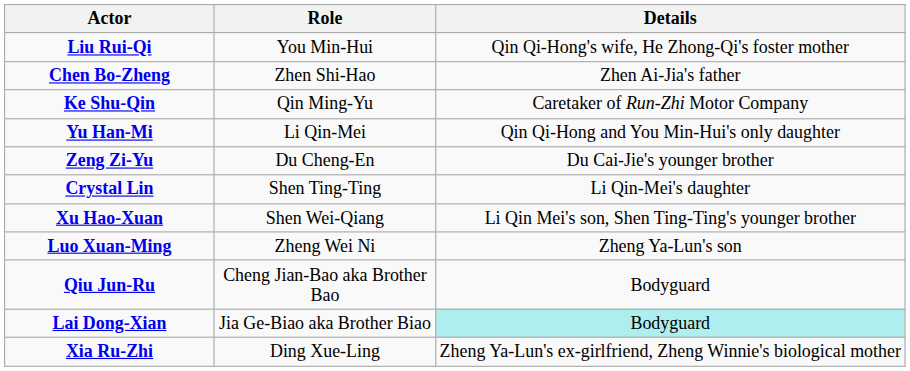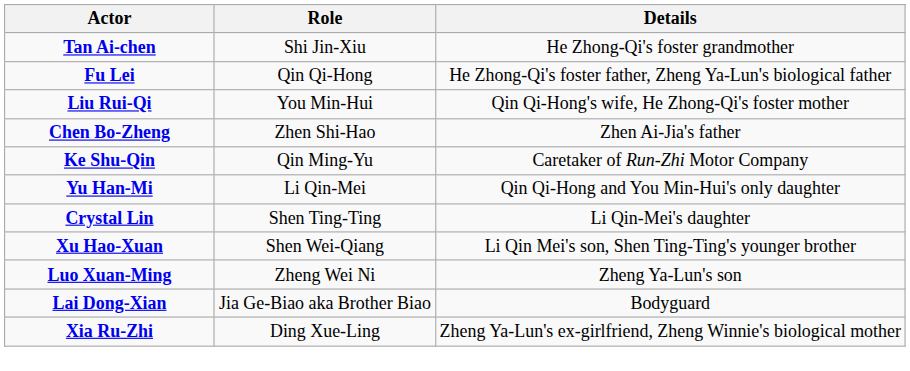 <table class="wikitable" style="text-align:center;">
 <tr>
 <th width=180>Actor</th>
 <th width=190>Role</th>
 <th>Details</th>
+</tr>
+<tr>
+<td><strong><a href='#'>Tan Ai-chen</a></strong></td>
+<td>Shi Jin-Xiu</td>
+<td>He Zhong-Qi's foster grandmother</td>
+</tr>
+<tr>
+<td><strong><a href='#'>Fu Lei</a></strong></td>
+<td>Qin Qi-Hong</td>
+<td>He Zhong-Qi's foster father, Zheng Ya-Lun's biological father</td>
 </tr>
 <tr>
 <td><strong><a href='#'>Liu Rui-Qi</a></strong></td>
 <td>You Min-Hui</td>
 <td>Qin Qi-Hong's wife, He Zhong-Qi's foster mother</td>
 </tr>
 <tr>
 <td><strong><a href='#'>Chen Bo-Zheng</a></strong></td>
 <td>Zhen Shi-Hao</td>
 <td>Zhen Ai-Jia's father</td>
 </tr>
 <tr>
 <td><strong><a href='#'>Ke Shu-Qin</a></strong></td>
 <td>Qin Ming-Yu</td>
 <td>Caretaker of <em>Run-Zhi</em> Motor Company</td>
 </tr>
 <tr>
 <td><strong><a href='#'>Yu Han-Mi</a></strong></td>
 <td>Li Qin-Mei</td>
 <td>Qin Qi-Hong and You Min-Hui's only daughter</td>
 </tr>
 <tr>
-<td><strong><a href='#'>Zeng Zi-Yu</a></strong></td>
-<td>Du Cheng-En</td>
-<td>Du Cai-Jie's younger brother</td>
-</tr>
-<tr>
 <td><strong><a href='#'>Crystal Lin</a></strong></td>
 <td>Shen Ting-Ting</td>
 <td>Li Qin-Mei's daughter</td>
 </tr>
 <tr>
 <td><strong><a href='#'>Xu Hao-Xuan</a></strong></td>
 <td>Shen Wei-Qiang</td>
 <td>Li Qin Mei's son, Shen Ting-Ting's younger brother</td>
 </tr>
 <tr>
 <td><strong><a href='#'>Luo Xuan-Ming</a></strong></td>
 <td>Zheng Wei Ni</td>
 <td>Zheng Ya-Lun's son</td>
 </tr>
 <tr>
-<td><strong><a href='#'>Qiu Jun-Ru</a></strong></td>
-<td>Cheng Jian-Bao aka Brother Bao</td>
-<td>Bodyguard</td>
-</tr>
-<tr>
 <td><strong><a href='#'>Lai Dong-Xian</a></strong></td>
 <td>Jia Ge-Biao aka Brother Biao</td>
-<td style="background: paleturquoise;">Bodyguard</td>
+<td>Bodyguard</td>
 </tr>
 <tr>
 <td><strong><a href='#'>Xia Ru-Zhi</a></strong></td>
 <td>Ding Xue-Ling</td>
 <td>Zheng Ya-Lun's ex-girlfriend, Zheng Winnie's biological mother</td>
 </tr>
 </table>
